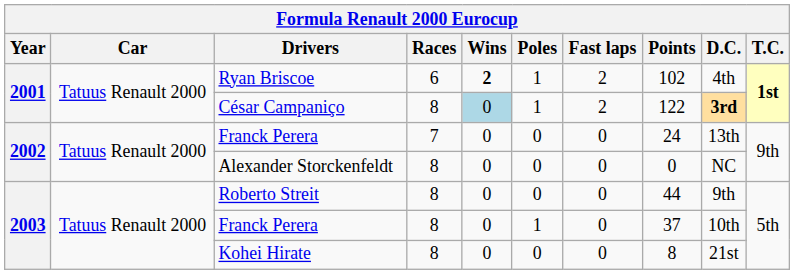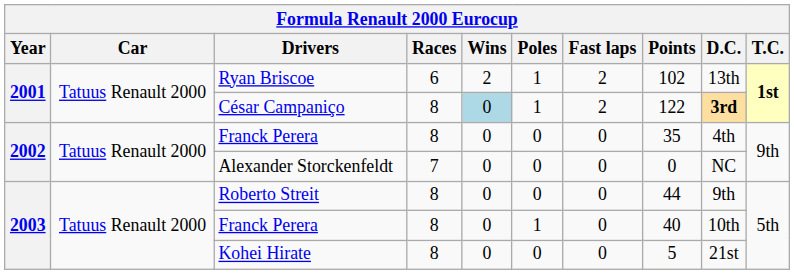 <table class="wikitable collapsible" style="font-size:85%; width:600px; text-align:center">
 <tr>
 <th colspan=10><a href='#'>Formula Renault 2000 Eurocup</a></th>
 </tr>
 <tr>
 <th>Year</th>
 <th>Car</th>
 <th>Drivers</th>
 <th>Races</th>
 <th>Wins</th>
 <th>Poles</th>
 <th>Fast laps</th>
 <th>Points</th>
 <th>D.C.</th>
 <th>T.C.</th>
 </tr>
 <tr>
 <th rowspan="2"><a href='#'>2001</a></th>
 <td rowspan=2><a href='#'>Tatuus</a> Renault 2000</td>
 <td align=left> <a href='#'>Ryan Briscoe</a></td>
 <td>6</td>
-<td><strong>2</strong></td>
+<td>2</td>
 <td>1</td>
 <td>2</td>
 <td>102</td>
-<td>4th</td>
+<td>13th</td>
 <th rowspan=2 style="background:#FFFFBF;">1st</th>
 </tr>
 <tr>
 <td align=left> <a href='#'>César Campaniço</a></td>
 <td>8</td>
 <td style="background: lightblue;">0</td>
 <td>1</td>
 <td>2</td>
 <td>122</td>
 <td style="background:#FFDF9F;"><strong>3rd</strong></td>
 </tr>
 <tr>
 <th rowspan="2"><a href='#'>2002</a></th>
 <td rowspan=2><a href='#'>Tatuus</a> Renault 2000</td>
 <td align=left> <a href='#'>Franck Perera</a></td>
-<td>7</td>
+<td>8</td>
 <td>0</td>
 <td>0</td>
 <td>0</td>
-<td>24</td>
-<td>13th</td>
+<td>35</td>
+<td>4th</td>
 <td rowspan=2>9th</td>
 </tr>
 <tr>
 <td align=left> Alexander Storckenfeldt</td>
-<td>8</td>
+<td>7</td>
 <td>0</td>
 <td>0</td>
 <td>0</td>
 <td>0</td>
 <td>NC</td>
 </tr>
 <tr>
 <th rowspan="3"><a href='#'>2003</a></th>
 <td rowspan="3"><a href='#'>Tatuus</a> Renault 2000</td>
 <td align="left"> <a href='#'>Roberto Streit</a></td>
 <td>8</td>
 <td>0</td>
 <td>0</td>
 <td>0</td>
 <td>44</td>
 <td>9th</td>
 <td rowspan="3">5th</td>
 </tr>
 <tr>
 <td align="left"> <a href='#'>Franck Perera</a></td>
 <td>8</td>
 <td>0</td>
 <td>1</td>
 <td>0</td>
-<td>37</td>
+<td>40</td>
 <td>10th</td>
 </tr>
 <tr>
 <td align=left> <a href='#'>Kohei Hirate</a></td>
 <td>8</td>
 <td>0</td>
 <td>0</td>
 <td>0</td>
-<td>8</td>
+<td>5</td>
 <td>21st</td>
 </tr>
 </table>
